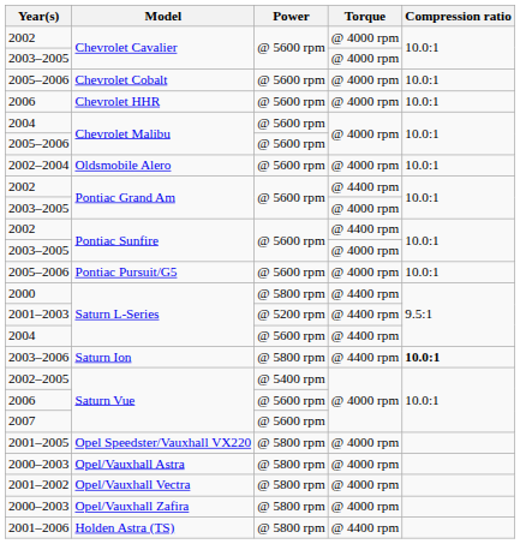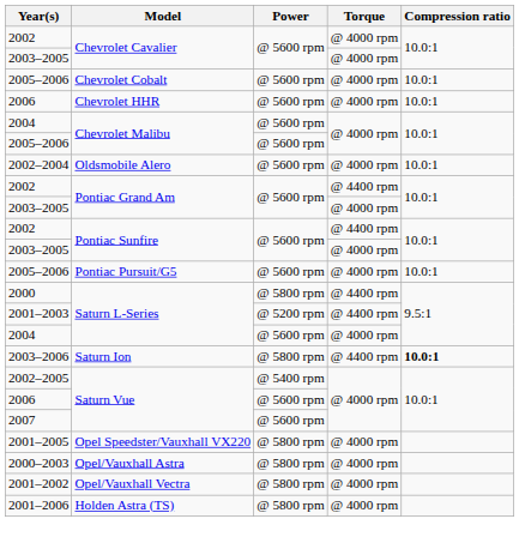 <table class="wikitable">
 <tr>
 <th scope="col">Year(s)</th>
 <th scope="col">Model</th>
 <th scope="col">Power</th>
 <th scope="col">Torque</th>
 <th scope="col">Compression ratio</th>
 </tr>
 <tr>
 <td>2002</td>
 <td rowspan="2"><a href='#'>Chevrolet Cavalier</a></td>
 <td rowspan="2"> @ 5600 rpm</td>
 <td> @ 4000 rpm</td>
 <td rowspan="2">10.0:1</td>
 </tr>
 <tr>
 <td>2003–2005</td>
 <td> @ 4000 rpm</td>
 </tr>
 <tr>
 <td>2005–2006</td>
 <td><a href='#'>Chevrolet Cobalt</a></td>
 <td> @ 5600 rpm</td>
 <td> @ 4000 rpm</td>
 <td>10.0:1</td>
 </tr>
 <tr>
 <td>2006</td>
 <td><a href='#'>Chevrolet HHR</a></td>
 <td> @ 5600 rpm</td>
 <td> @ 4000 rpm</td>
 <td>10.0:1</td>
 </tr>
 <tr>
 <td>2004</td>
 <td rowspan=2><a href='#'>Chevrolet Malibu</a></td>
 <td> @ 5600 rpm</td>
 <td rowspan="2"> @ 4000 rpm</td>
 <td rowspan="2">10.0:1</td>
 </tr>
 <tr>
 <td>2005–2006</td>
 <td> @ 5600 rpm</td>
 </tr>
 <tr>
 <td>2002–2004</td>
 <td><a href='#'>Oldsmobile Alero</a></td>
 <td> @ 5600 rpm</td>
 <td> @ 4000 rpm</td>
 <td>10.0:1</td>
 </tr>
 <tr>
 <td>2002</td>
 <td rowspan="2"><a href='#'>Pontiac Grand Am</a></td>
 <td rowspan="2"> @ 5600 rpm</td>
 <td> @ 4400 rpm</td>
 <td rowspan="2">10.0:1</td>
 </tr>
 <tr>
 <td>2003–2005</td>
 <td> @ 4000 rpm</td>
 </tr>
 <tr>
 <td>2002</td>
 <td rowspan="2"><a href='#'>Pontiac Sunfire</a></td>
 <td rowspan="2"> @ 5600 rpm</td>
 <td> @ 4400 rpm</td>
 <td rowspan="2">10.0:1</td>
 </tr>
 <tr>
 <td>2003–2005</td>
 <td> @ 4000 rpm</td>
 </tr>
 <tr>
 <td>2005–2006</td>
 <td><a href='#'>Pontiac Pursuit/G5</a></td>
 <td> @ 5600 rpm</td>
 <td> @ 4000 rpm</td>
 <td>10.0:1</td>
 </tr>
 <tr>
 <td>2000</td>
 <td rowspan=3><a href='#'>Saturn L-Series</a></td>
 <td> @ 5800 rpm</td>
 <td> @ 4400 rpm</td>
 <td rowspan=3>9.5:1</td>
 </tr>
 <tr>
 <td>2001–2003</td>
 <td> @ 5200 rpm</td>
 <td> @ 4400 rpm</td>
 </tr>
 <tr>
 <td>2004</td>
 <td> @ 5600 rpm</td>
-<td> @ 4400 rpm</td>
+<td> @ 4000 rpm</td>
 </tr>
 <tr>
 <td>2003–2006</td>
 <td><a href='#'>Saturn Ion</a></td>
 <td> @ 5800 rpm</td>
 <td> @ 4400 rpm</td>
 <td><strong>10.0:1</strong></td>
 </tr>
 <tr>
 <td>2002–2005</td>
 <td rowspan=3><a href='#'>Saturn Vue</a></td>
 <td> @ 5400 rpm</td>
 <td rowspan=3> @ 4000 rpm</td>
 <td rowspan=3>10.0:1</td>
 </tr>
 <tr>
 <td>2006</td>
 <td> @ 5600 rpm</td>
 </tr>
 <tr>
 <td>2007</td>
 <td> @ 5600 rpm</td>
 </tr>
 <tr>
 <td>2001–2005</td>
 <td><a href='#'>Opel Speedster/Vauxhall VX220</a></td>
 <td> @ 5800 rpm</td>
 <td> @ 4000 rpm</td>
 <td></td>
 </tr>
 <tr>
 <td>2000–2003</td>
 <td><a href='#'>Opel/Vauxhall Astra</a></td>
 <td> @ 5800 rpm</td>
 <td> @ 4000 rpm</td>
 <td></td>
 </tr>
 <tr>
 <td>2001–2002</td>
 <td><a href='#'>Opel/Vauxhall Vectra</a></td>
 <td> @ 5800 rpm</td>
 <td> @ 4000 rpm</td>
 <td></td>
 </tr>
 <tr>
-<td>2000–2003</td>
-<td><a href='#'>Opel/Vauxhall Zafira</a></td>
+<td>2001–2006</td>
+<td><a href='#'>Holden Astra (TS)</a></td>
 <td> @ 5800 rpm</td>
 <td> @ 4000 rpm</td>
 <td></td>
 </tr>
-<tr>
-<td>2001–2006</td>
-<td><a href='#'>Holden Astra (TS)</a></td>
-<td> @ 5800 rpm</td>
-<td> @ 4400 rpm</td>
-<td></td>
-</tr>
 </table>
